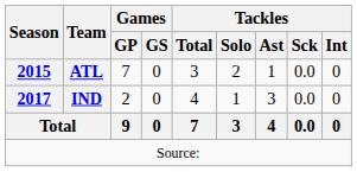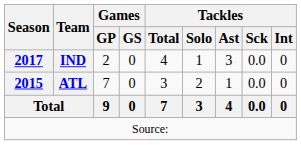 <table class=wikitable style="text-align:center;">
 <tr>
 <th rowspan=2>Season</th>
 <th rowspan=2>Team</th>
 <th colspan=2>Games</th>
 <th colspan=5>Tackles</th>
 </tr>
 <tr>
 <th>GP</th>
 <th>GS</th>
 <th>Total</th>
 <th>Solo</th>
 <th>Ast</th>
 <th>Sck</th>
 <th>Int</th>
 </tr>
 <tr>
+<th><a href='#'>2017</a></th>
+<th><a href='#'>IND</a></th>
+<td>2</td>
+<td>0</td>
+<td>4</td>
+<td>1</td>
+<td>3</td>
+<td>0.0</td>
+<td>0</td>
+</tr>
+<tr>
 <th><a href='#'>2015</a></th>
 <th><a href='#'>ATL</a></th>
 <td>7</td>
 <td>0</td>
 <td>3</td>
 <td>2</td>
 <td>1</td>
-<td>0.0</td>
-<td>0</td>
-</tr>
-<tr>
-<th><a href='#'>2017</a></th>
-<th><a href='#'>IND</a></th>
-<td>2</td>
-<td>0</td>
-<td>4</td>
-<td>1</td>
-<td>3</td>
 <td>0.0</td>
 <td>0</td>
 </tr>
 <tr>
 <th colspan=2>Total</th>
 <th>9</th>
 <th>0</th>
 <th>7</th>
 <th>3</th>
 <th>4</th>
 <th>0.0</th>
 <th>0</th>
 </tr>
 <tr>
 <td colspan="9"><small>Source: </small></td>
 </tr>
 </table>
